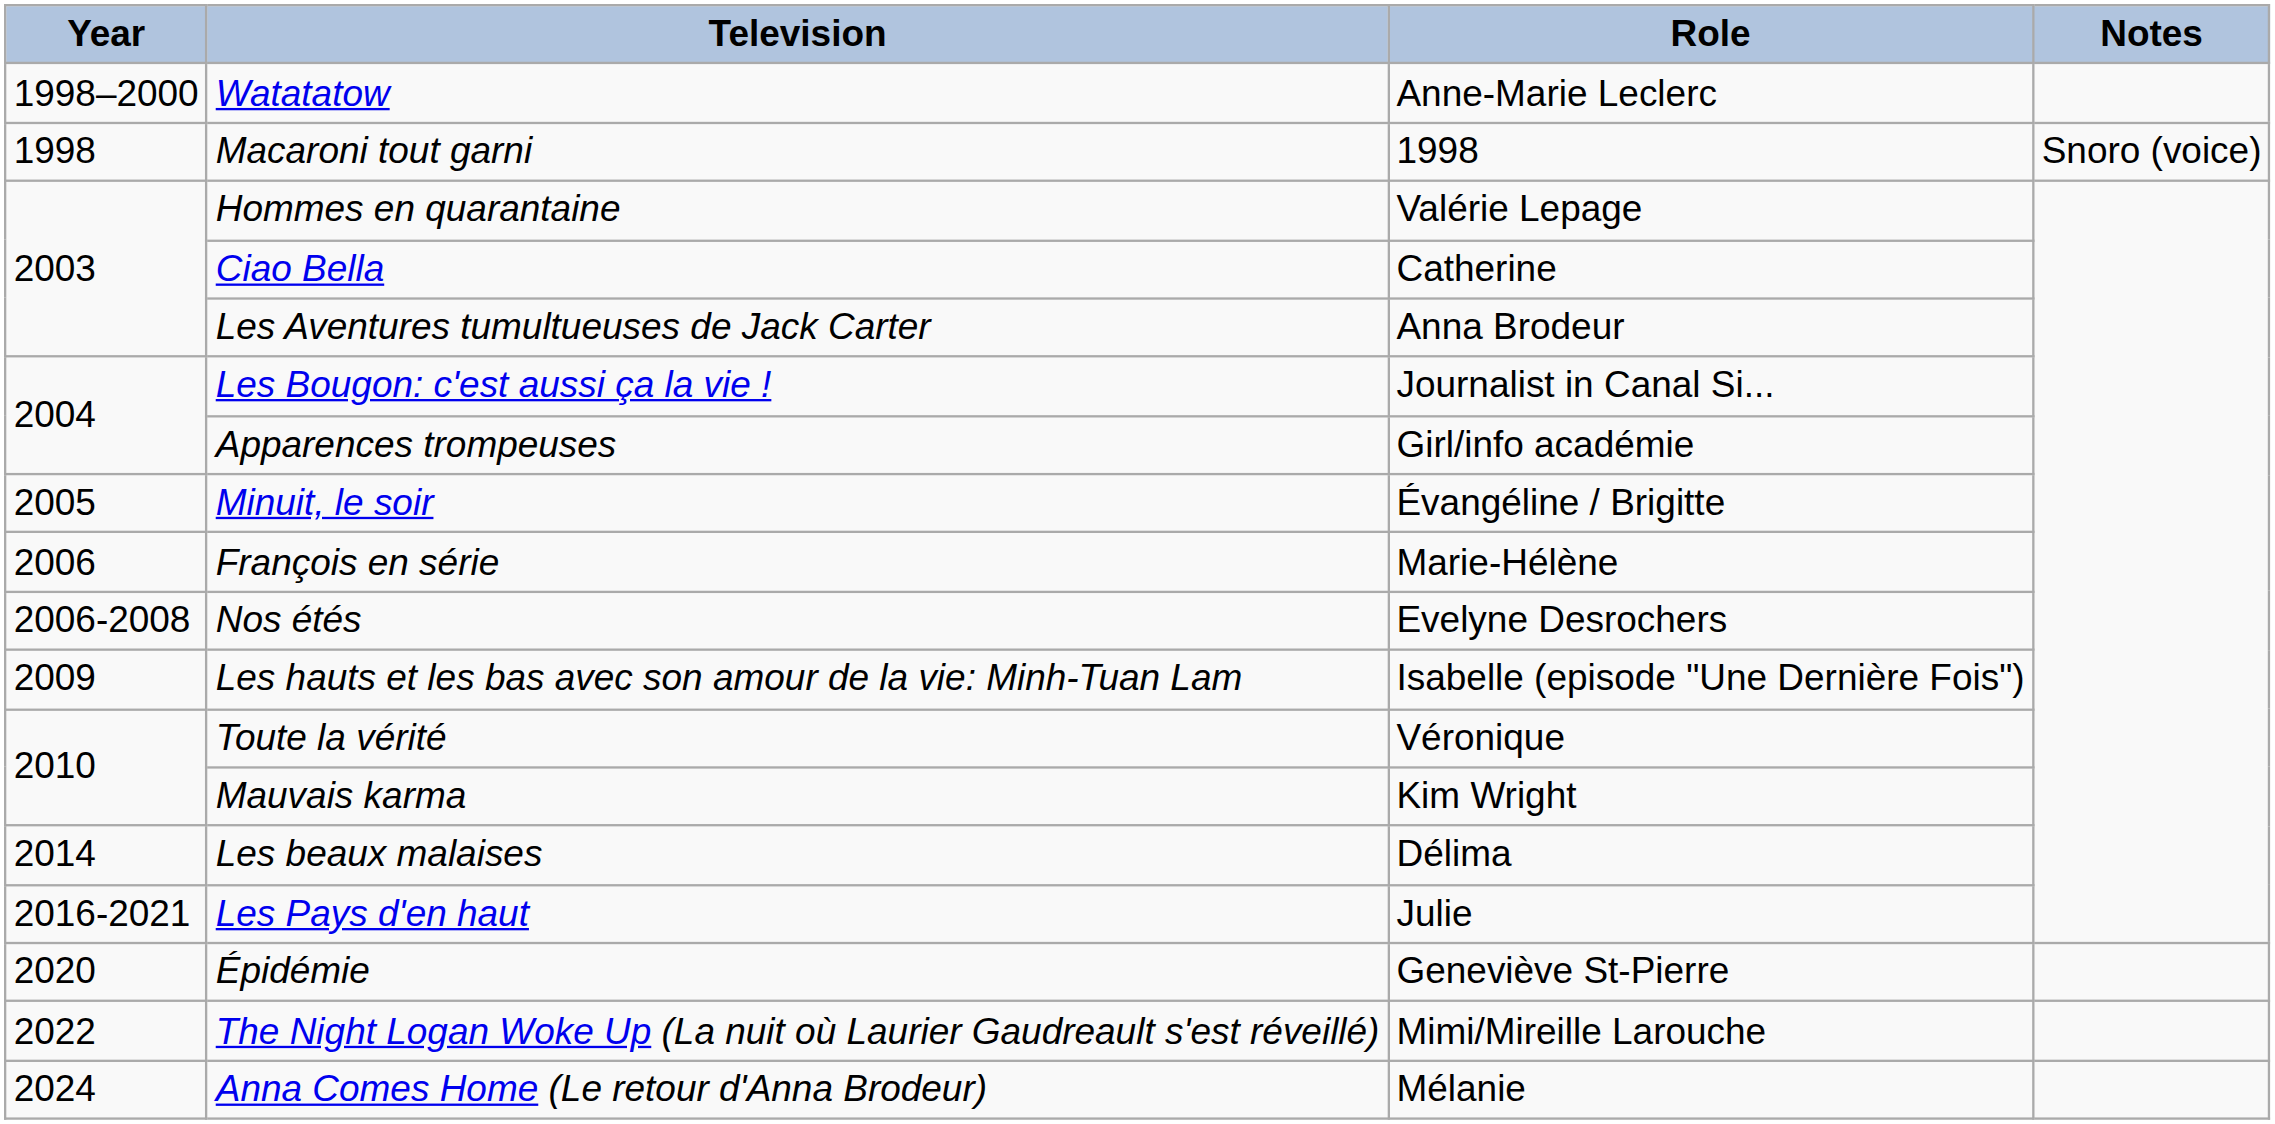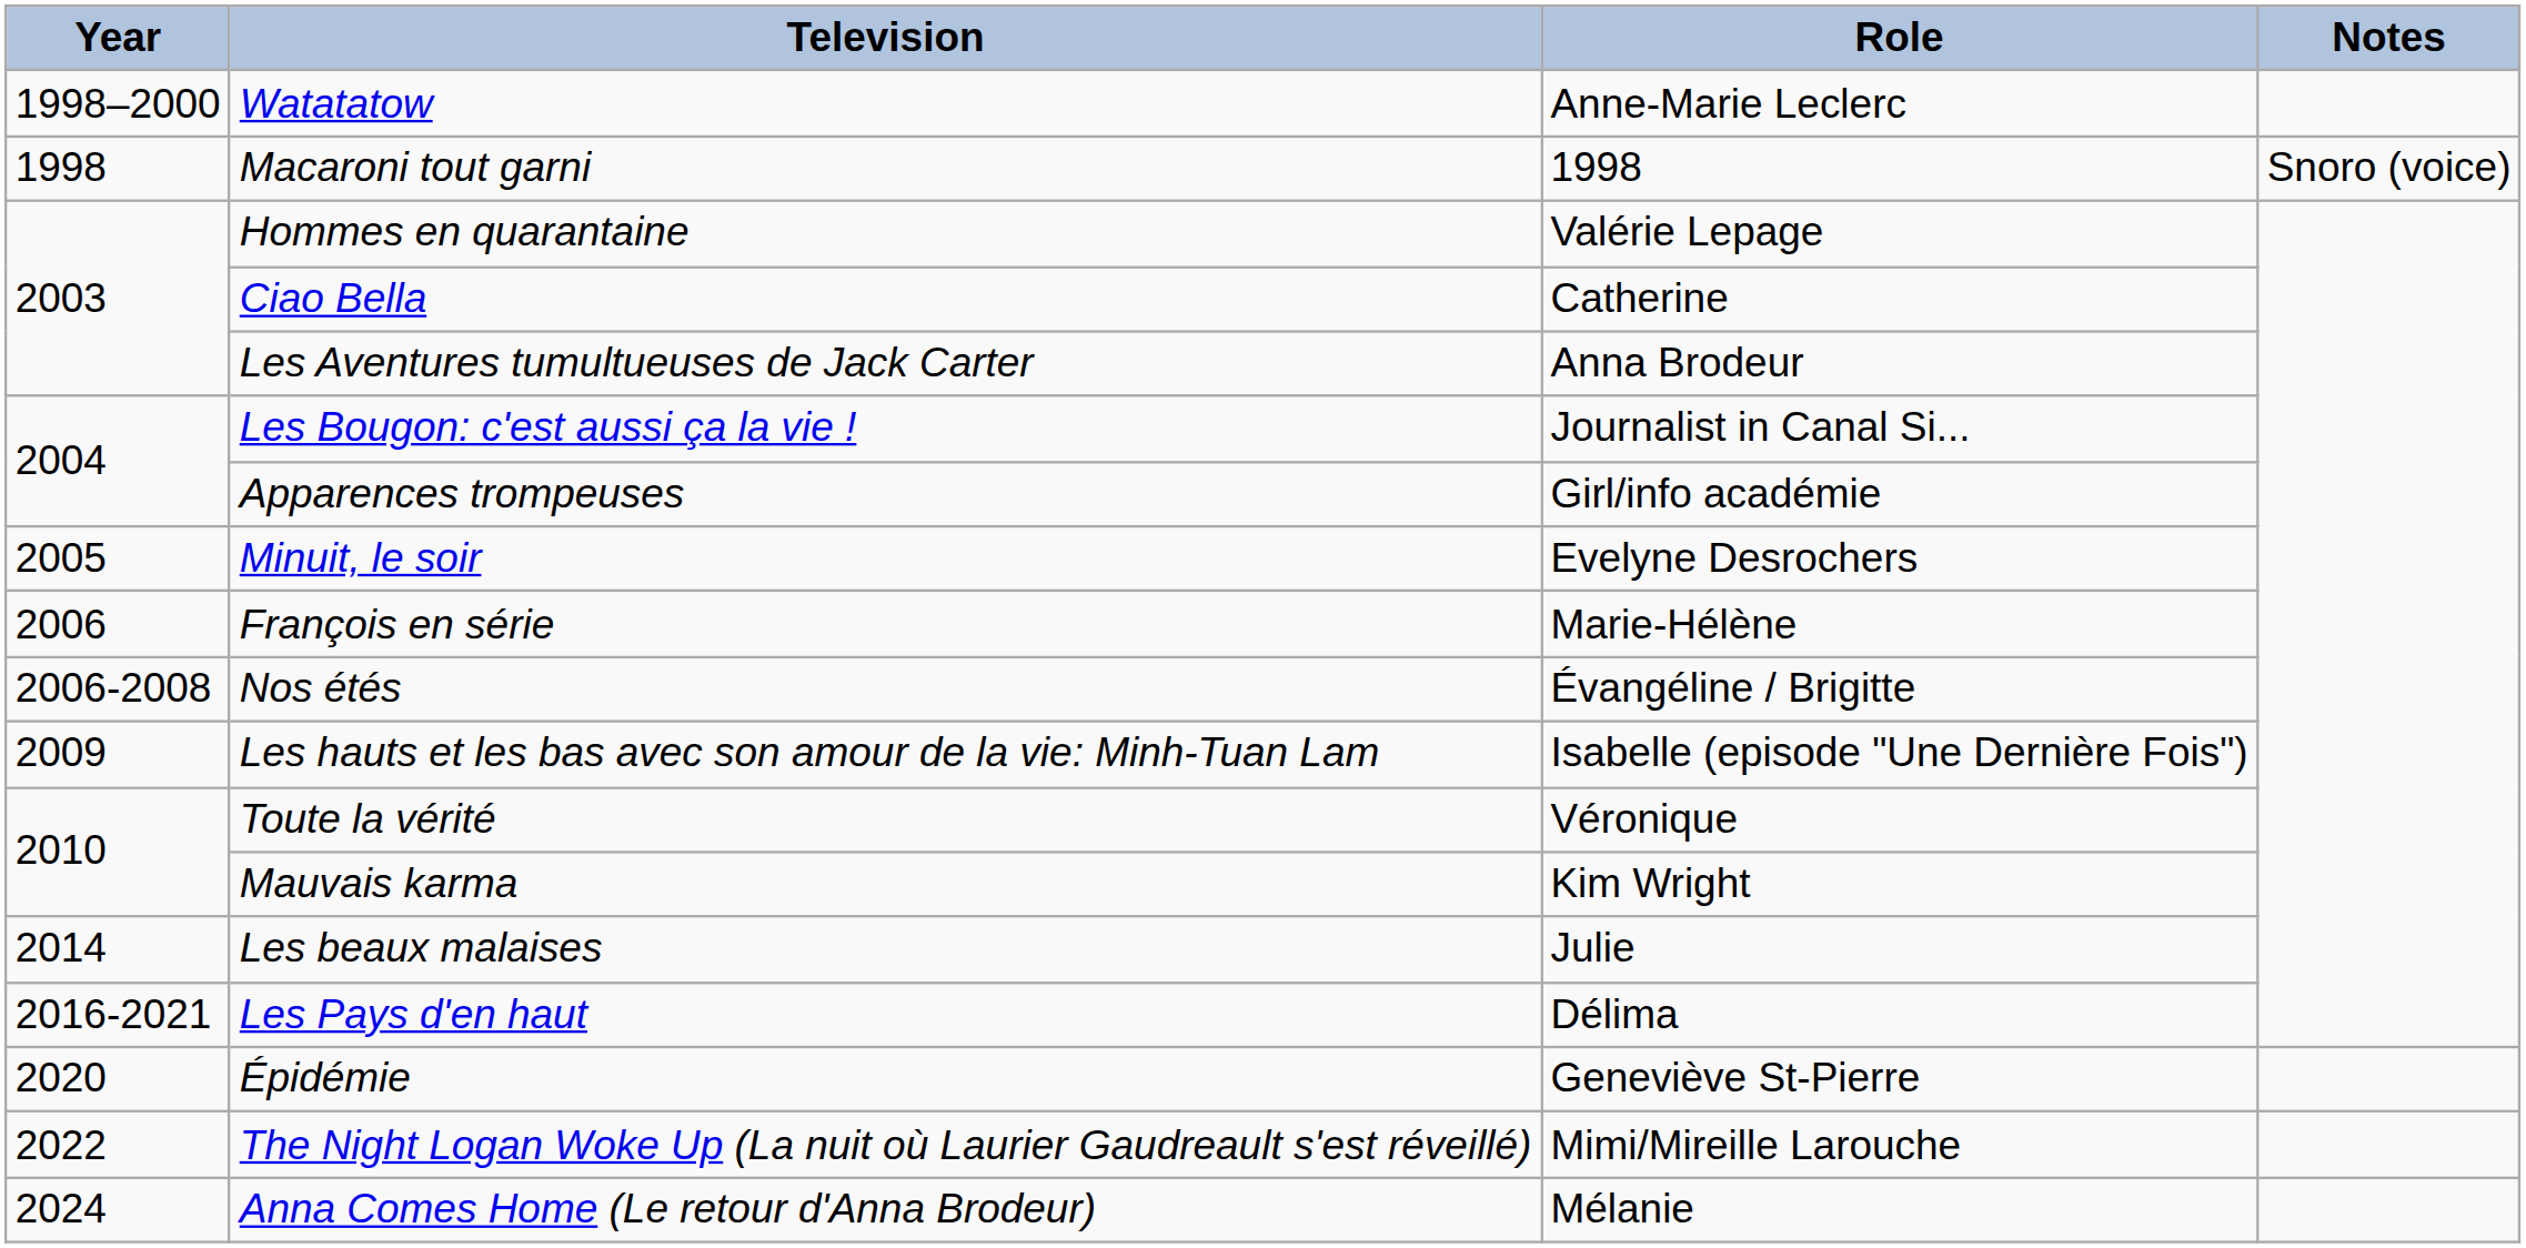 <table class="wikitable">
 <tr>
 <th style="background:#B0C4DE;">Year</th>
 <th style="background:#B0C4DE;">Television</th>
 <th style="background:#B0C4DE;">Role</th>
 <th style="background:#B0C4DE;" colspan="2">Notes</th>
 </tr>
 <tr>
 <td>1998–2000</td>
 <td><em><a href='#'>Watatatow</a></em></td>
 <td>Anne-Marie Leclerc</td>
 </tr>
 <tr>
 <td>1998</td>
 <td><em>Macaroni tout garni</em></td>
 <td>1998</td>
 <td>Snoro (voice)</td>
 </tr>
 <tr>
 <td rowspan=3>2003</td>
 <td><em>Hommes en quarantaine</em></td>
 <td>Valérie Lepage</td>
 </tr>
 <tr>
 <td><em><a href='#'>Ciao Bella</a></em></td>
 <td>Catherine</td>
 </tr>
 <tr>
 <td><em>Les Aventures tumultueuses de Jack Carter</em></td>
 <td>Anna Brodeur</td>
 </tr>
 <tr>
 <td rowspan=2>2004</td>
 <td><em><a href='#'>Les Bougon: c'est aussi ça la vie !</a></em></td>
 <td>Journalist in Canal Si...</td>
 </tr>
 <tr>
 <td><em>Apparences trompeuses</em></td>
 <td>Girl/info académie</td>
 </tr>
 <tr>
 <td>2005</td>
 <td><em><a href='#'>Minuit, le soir</a></em></td>
-<td>Évangéline / Brigitte</td>
+<td>Evelyne Desrochers</td>
 </tr>
 <tr>
 <td>2006</td>
 <td><em>François en série</em></td>
 <td>Marie-Hélène</td>
 </tr>
 <tr>
 <td>2006-2008</td>
 <td><em>Nos étés</em></td>
-<td>Evelyne Desrochers</td>
+<td>Évangéline / Brigitte</td>
 </tr>
 <tr>
 <td>2009</td>
 <td><em>Les hauts et les bas avec son amour de la vie: Minh-Tuan Lam</em></td>
 <td>Isabelle (episode "Une Dernière Fois")</td>
 </tr>
 <tr>
 <td rowspan=2>2010</td>
 <td><em>Toute la vérité</em></td>
 <td>Véronique</td>
 </tr>
 <tr>
 <td><em>Mauvais karma</em></td>
 <td>Kim Wright</td>
 </tr>
 <tr>
 <td>2014</td>
 <td><em>Les beaux malaises</em></td>
-<td>Délima</td>
+<td>Julie</td>
 </tr>
 <tr>
 <td>2016-2021</td>
 <td><em><a href='#'>Les Pays d'en haut</a></em></td>
-<td>Julie</td>
+<td>Délima</td>
 </tr>
 <tr>
 <td>2020</td>
 <td><em>Épidémie</em></td>
 <td>Geneviève St-Pierre</td>
 <td></td>
 </tr>
 <tr>
 <td>2022</td>
 <td><em><a href='#'>The Night Logan Woke Up</a> (La nuit où Laurier Gaudreault s'est réveillé)</em></td>
 <td>Mimi/Mireille Larouche</td>
 <td></td>
 </tr>
 <tr>
 <td>2024</td>
 <td><em><a href='#'>Anna Comes Home</a> (Le retour d'Anna Brodeur)</em></td>
 <td>Mélanie</td>
 <td></td>
 </tr>
 </table>
